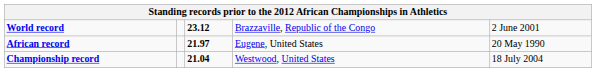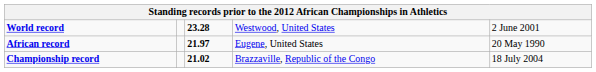 <table class="wikitable" width=75%>
 <tr>
 <th colspan="5">Standing records prior to the 2012 African Championships in Athletics</th>
 </tr>
 <tr>
 <td><strong><a href='#'>World record</a></strong></td>
 <td></td>
-<td><strong>23.12 </strong></td>
-<td><a href='#'>Brazzaville</a>, <a href='#'>Republic of the Congo</a></td>
+<td><strong>23.28 </strong></td>
+<td><a href='#'>Westwood</a>, <a href='#'>United States</a></td>
 <td>2 June 2001</td>
 </tr>
 <tr>
 <td><strong><a href='#'>African record</a></strong></td>
 <td></td>
 <td><strong>21.97</strong></td>
 <td><a href='#'>Eugene</a>, United States</td>
 <td>20 May 1990</td>
 </tr>
 <tr>
 <td><strong><a href='#'>Championship record</a></strong></td>
 <td></td>
-<td><strong>21.04</strong></td>
-<td><a href='#'>Westwood</a>, <a href='#'>United States</a></td>
+<td><strong>21.02</strong></td>
+<td><a href='#'>Brazzaville</a>, <a href='#'>Republic of the Congo</a></td>
 <td>18 July 2004</td>
 </tr>
 </table>
